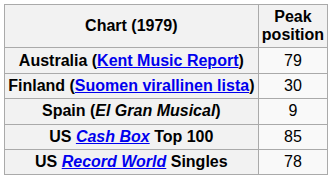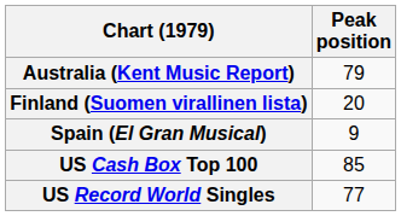 <table class="wikitable sortable plainrowheaders" style="text-align:center">
 <tr>
 <th scope="col">Chart (1979)</th>
 <th scope="col">Peak<br>position</th>
 </tr>
 <tr>
 <th scope="row">Australia (<a href='#'>Kent Music Report</a>)</th>
 <td align="center">79</td>
 </tr>
 <tr>
 </tr>
 <tr>
 </tr>
 <tr>
 <th scope="row">Finland (<a href='#'>Suomen virallinen lista</a>)</th>
-<td align="center">30</td>
+<td align="center">20</td>
 </tr>
 <tr>
 </tr>
 <tr>
 </tr>
 <tr>
 </tr>
 <tr>
 <th scope="row">Spain (<em>El Gran Musical</em>)</th>
 <td>9</td>
 </tr>
 <tr>
 </tr>
 <tr>
 </tr>
 <tr>
 </tr>
 <tr>
 </tr>
 <tr>
 <th scope="row">US <em><a href='#'>Cash Box</a></em> Top 100</th>
 <td align="center">85</td>
 </tr>
 <tr>
 <th scope="row">US <em><a href='#'>Record World</a></em> Singles</th>
-<td align="center">78</td>
+<td align="center">77</td>
 </tr>
 <tr>
 </tr>
 </table>
